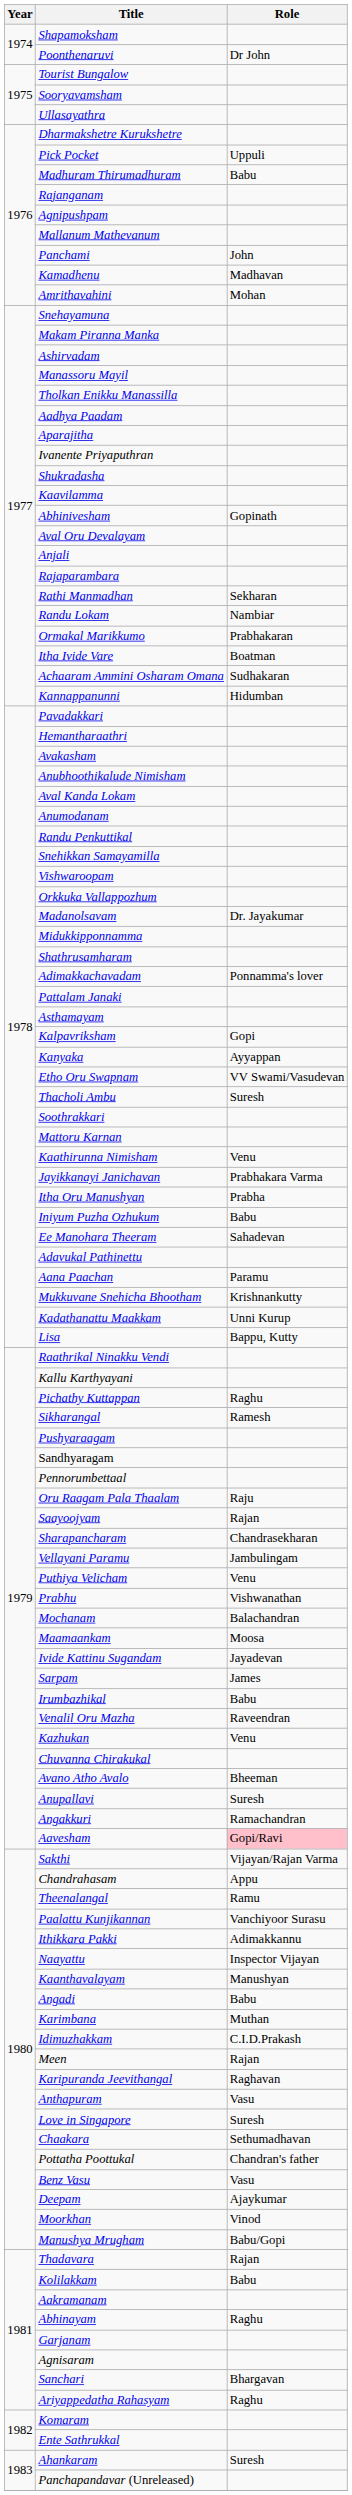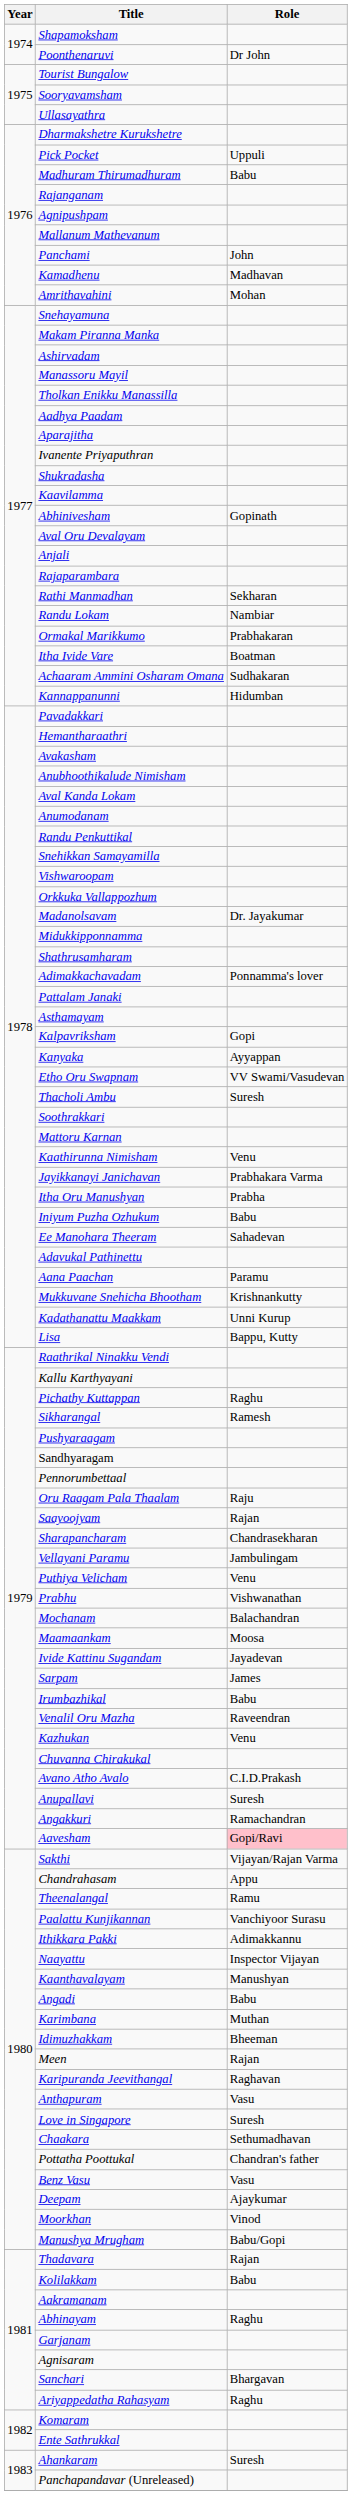 <table class="wikitable sortable">
 <tr>
 <th>Year</th>
 <th>Title</th>
 <th>Role</th>
 </tr>
 <tr>
 <td rowspan=2>1974</td>
 <td><em><a href='#'>Shapamoksham</a></em></td>
 <td></td>
 </tr>
 <tr>
 <td><em><a href='#'>Poonthenaruvi</a></em></td>
 <td>Dr John</td>
 </tr>
 <tr>
 <td rowspan=3>1975</td>
 <td><em><a href='#'>Tourist Bungalow</a></em></td>
 <td></td>
 </tr>
 <tr>
 <td><em><a href='#'>Sooryavamsham</a></em></td>
 <td></td>
 </tr>
 <tr>
 <td><em><a href='#'>Ullasayathra</a></em></td>
 <td></td>
 </tr>
 <tr>
 <td rowspan=9>1976</td>
 <td><em><a href='#'>Dharmakshetre Kurukshetre</a></em></td>
 <td></td>
 </tr>
 <tr>
 <td><em><a href='#'>Pick Pocket</a></em></td>
 <td>Uppuli</td>
 </tr>
 <tr>
 <td><em><a href='#'>Madhuram Thirumadhuram</a></em></td>
 <td>Babu</td>
 </tr>
 <tr>
 <td><em><a href='#'>Rajanganam</a></em></td>
 <td></td>
 </tr>
 <tr>
 <td><em><a href='#'>Agnipushpam</a></em></td>
 <td></td>
 </tr>
 <tr>
 <td><em><a href='#'>Mallanum Mathevanum</a></em></td>
 <td></td>
 </tr>
 <tr>
 <td><em><a href='#'>Panchami</a></em></td>
 <td>John</td>
 </tr>
 <tr>
 <td><em><a href='#'>Kamadhenu</a></em></td>
 <td>Madhavan</td>
 </tr>
 <tr>
 <td><em><a href='#'>Amrithavahini</a></em></td>
 <td>Mohan</td>
 </tr>
 <tr>
 <td rowspan=20>1977</td>
 <td><em><a href='#'>Snehayamuna</a></em></td>
 <td></td>
 </tr>
 <tr>
 <td><em><a href='#'>Makam Piranna Manka</a></em></td>
 <td></td>
 </tr>
 <tr>
 <td><em><a href='#'>Ashirvadam</a></em></td>
 <td></td>
 </tr>
 <tr>
 <td><em><a href='#'>Manassoru Mayil</a></em></td>
 <td></td>
 </tr>
 <tr>
 <td><em><a href='#'>Tholkan Enikku Manassilla</a></em></td>
 <td></td>
 </tr>
 <tr>
 <td><em><a href='#'>Aadhya Paadam</a></em></td>
 <td></td>
 </tr>
 <tr>
 <td><em><a href='#'>Aparajitha</a></em></td>
 <td></td>
 </tr>
 <tr>
 <td><em>Ivanente Priyaputhran</em></td>
 <td></td>
 </tr>
 <tr>
 <td><em><a href='#'>Shukradasha</a></em></td>
 <td></td>
 </tr>
 <tr>
 <td><em><a href='#'>Kaavilamma</a></em></td>
 <td></td>
 </tr>
 <tr>
 <td><em><a href='#'>Abhinivesham</a></em></td>
 <td>Gopinath</td>
 </tr>
 <tr>
 <td><em><a href='#'>Aval Oru Devalayam</a></em></td>
 <td></td>
 </tr>
 <tr>
 <td><em><a href='#'>Anjali</a></em></td>
 <td></td>
 </tr>
 <tr>
 <td><em><a href='#'>Rajaparambara</a></em></td>
 <td></td>
 </tr>
 <tr>
 <td><em><a href='#'>Rathi Manmadhan</a></em></td>
 <td>Sekharan</td>
 </tr>
 <tr>
 <td><em><a href='#'>Randu Lokam</a></em></td>
 <td>Nambiar</td>
 </tr>
 <tr>
 <td><em><a href='#'>Ormakal Marikkumo</a></em></td>
 <td>Prabhakaran</td>
 </tr>
 <tr>
 <td><em><a href='#'>Itha Ivide Vare</a></em></td>
 <td>Boatman</td>
 </tr>
 <tr>
 <td><em><a href='#'>Achaaram Ammini Osharam Omana</a></em></td>
 <td>Sudhakaran</td>
 </tr>
 <tr>
 <td><em><a href='#'>Kannappanunni</a></em></td>
 <td>Hidumban</td>
 </tr>
 <tr>
 <td rowspan=32>1978</td>
 <td><em><a href='#'>Pavadakkari</a></em></td>
 <td></td>
 </tr>
 <tr>
 <td><em><a href='#'>Hemantharaathri</a></em></td>
 <td></td>
 </tr>
 <tr>
 <td><em><a href='#'>Avakasham</a></em></td>
 <td></td>
 </tr>
 <tr>
 <td><em><a href='#'>Anubhoothikalude Nimisham</a></em></td>
 <td></td>
 </tr>
 <tr>
 <td><em><a href='#'>Aval Kanda Lokam</a></em></td>
 <td></td>
 </tr>
 <tr>
 <td><em><a href='#'>Anumodanam</a></em></td>
 <td></td>
 </tr>
 <tr>
 <td><em><a href='#'>Randu Penkuttikal</a></em></td>
 <td></td>
 </tr>
 <tr>
 <td><em><a href='#'>Snehikkan Samayamilla</a></em></td>
 <td></td>
 </tr>
 <tr>
 <td><em><a href='#'>Vishwaroopam</a></em></td>
 <td></td>
 </tr>
 <tr>
 <td><em><a href='#'>Orkkuka Vallappozhum</a></em></td>
 <td></td>
 </tr>
 <tr>
 <td><em><a href='#'>Madanolsavam</a></em></td>
 <td>Dr. Jayakumar</td>
 </tr>
 <tr>
 <td><em><a href='#'>Midukkipponnamma</a></em></td>
 <td></td>
 </tr>
 <tr>
 <td><em><a href='#'>Shathrusamharam</a></em></td>
 <td></td>
 </tr>
 <tr>
 <td><em><a href='#'>Adimakkachavadam</a></em></td>
 <td>Ponnamma's lover</td>
 </tr>
 <tr>
 <td><em><a href='#'>Pattalam Janaki</a></em></td>
 <td></td>
 </tr>
 <tr>
 <td><em><a href='#'>Asthamayam</a></em></td>
 <td></td>
 </tr>
 <tr>
 <td><em><a href='#'>Kalpavriksham</a></em></td>
 <td>Gopi</td>
 </tr>
 <tr>
 <td><em><a href='#'>Kanyaka</a></em></td>
 <td>Ayyappan</td>
 </tr>
 <tr>
 <td><em><a href='#'>Etho Oru Swapnam</a></em></td>
 <td>VV Swami/Vasudevan</td>
 </tr>
 <tr>
 <td><em><a href='#'>Thacholi Ambu</a></em></td>
 <td>Suresh</td>
 </tr>
 <tr>
 <td><em><a href='#'>Soothrakkari</a></em></td>
 <td></td>
 </tr>
 <tr>
 <td><em><a href='#'>Mattoru Karnan</a></em></td>
 <td></td>
 </tr>
 <tr>
 <td><em><a href='#'>Kaathirunna Nimisham</a></em></td>
 <td>Venu</td>
 </tr>
 <tr>
 <td><em><a href='#'>Jayikkanayi Janichavan</a></em></td>
 <td>Prabhakara Varma</td>
 </tr>
 <tr>
 <td><em><a href='#'>Itha Oru Manushyan</a></em></td>
 <td>Prabha</td>
 </tr>
 <tr>
 <td><em><a href='#'>Iniyum Puzha Ozhukum</a></em></td>
 <td>Babu</td>
 </tr>
 <tr>
 <td><em><a href='#'>Ee Manohara Theeram</a></em></td>
 <td>Sahadevan</td>
 </tr>
 <tr>
 <td><em><a href='#'>Adavukal Pathinettu</a></em></td>
 <td></td>
 </tr>
 <tr>
 <td><em><a href='#'>Aana Paachan</a></em></td>
 <td>Paramu</td>
 </tr>
 <tr>
 <td><em><a href='#'>Mukkuvane Snehicha Bhootham</a></em></td>
 <td>Krishnankutty</td>
 </tr>
 <tr>
 <td><em><a href='#'>Kadathanattu Maakkam</a></em></td>
 <td>Unni Kurup</td>
 </tr>
 <tr>
 <td><em><a href='#'>Lisa</a></em></td>
 <td>Bappu, Kutty</td>
 </tr>
 <tr>
 <td rowspan=25>1979</td>
 <td><em><a href='#'>Raathrikal Ninakku Vendi</a></em></td>
 <td></td>
 </tr>
 <tr>
 <td><em>Kallu Karthyayani</em></td>
 <td></td>
 </tr>
 <tr>
 <td><em><a href='#'>Pichathy Kuttappan</a></em></td>
 <td>Raghu</td>
 </tr>
 <tr>
 <td><em><a href='#'>Sikharangal</a></em></td>
 <td>Ramesh</td>
 </tr>
 <tr>
 <td><em><a href='#'>Pushyaraagam</a></em></td>
 <td></td>
 </tr>
 <tr>
 <td>Sandhyaragam</td>
 <td></td>
 </tr>
 <tr>
 <td><em>Pennorumbettaal</em></td>
 <td></td>
 </tr>
 <tr>
 <td><em><a href='#'>Oru Raagam Pala Thaalam</a></em></td>
 <td>Raju</td>
 </tr>
 <tr>
 <td><em><a href='#'>Saayoojyam</a></em></td>
 <td>Rajan</td>
 </tr>
 <tr>
 <td><em><a href='#'>Sharapancharam</a></em></td>
 <td>Chandrasekharan</td>
 </tr>
 <tr>
 <td><em><a href='#'>Vellayani Paramu</a></em></td>
 <td>Jambulingam</td>
 </tr>
 <tr>
 <td><em><a href='#'>Puthiya Velicham</a></em></td>
 <td>Venu</td>
 </tr>
 <tr>
 <td><em><a href='#'>Prabhu</a></em></td>
 <td>Vishwanathan</td>
 </tr>
 <tr>
 <td><em><a href='#'>Mochanam</a></em></td>
 <td>Balachandran</td>
 </tr>
 <tr>
 <td><em><a href='#'>Maamaankam</a></em></td>
 <td>Moosa</td>
 </tr>
 <tr>
 <td><em><a href='#'>Ivide Kattinu Sugandam</a></em></td>
 <td>Jayadevan</td>
 </tr>
 <tr>
 <td><em><a href='#'>Sarpam</a></em></td>
 <td>James</td>
 </tr>
 <tr>
 <td><em><a href='#'>Irumbazhikal</a></em></td>
 <td>Babu</td>
 </tr>
 <tr>
 <td><em><a href='#'>Venalil Oru Mazha</a></em></td>
 <td>Raveendran</td>
 </tr>
 <tr>
 <td><em><a href='#'>Kazhukan</a></em></td>
 <td>Venu</td>
 </tr>
 <tr>
 <td><em><a href='#'>Chuvanna Chirakukal</a></em></td>
 <td></td>
 </tr>
 <tr>
 <td><em><a href='#'>Avano Atho Avalo</a></em></td>
-<td>Bheeman</td>
+<td>C.I.D.Prakash</td>
 </tr>
 <tr>
 <td><em><a href='#'>Anupallavi</a></em></td>
 <td>Suresh</td>
 </tr>
 <tr>
 <td><em><a href='#'>Angakkuri</a></em></td>
 <td>Ramachandran</td>
 </tr>
 <tr>
 <td><em><a href='#'>Aavesham</a></em></td>
 <td style="background: pink;">Gopi/Ravi</td>
 </tr>
 <tr>
 <td rowspan=20>1980</td>
 <td><em><a href='#'>Sakthi</a></em></td>
 <td>Vijayan/Rajan Varma</td>
 </tr>
 <tr>
 <td><em>Chandrahasam</em></td>
 <td>Appu</td>
 </tr>
 <tr>
 <td><em><a href='#'>Theenalangal</a></em></td>
 <td>Ramu</td>
 </tr>
 <tr>
 <td><em><a href='#'>Paalattu Kunjikannan</a></em></td>
 <td>Vanchiyoor Surasu</td>
 </tr>
 <tr>
 <td><em><a href='#'>Ithikkara Pakki</a></em></td>
 <td>Adimakkannu</td>
 </tr>
 <tr>
 <td><em><a href='#'>Naayattu</a></em></td>
 <td>Inspector Vijayan</td>
 </tr>
 <tr>
 <td><em><a href='#'>Kaanthavalayam</a></em></td>
 <td>Manushyan</td>
 </tr>
 <tr>
 <td><em><a href='#'>Angadi</a></em></td>
 <td>Babu</td>
 </tr>
 <tr>
 <td><em><a href='#'>Karimbana</a></em></td>
 <td>Muthan</td>
 </tr>
 <tr>
 <td><em><a href='#'>Idimuzhakkam</a></em></td>
-<td>C.I.D.Prakash</td>
+<td>Bheeman</td>
 </tr>
 <tr>
 <td><em>Meen</em></td>
 <td>Rajan</td>
 </tr>
 <tr>
 <td><em><a href='#'>Karipuranda Jeevithangal</a></em></td>
 <td>Raghavan</td>
 </tr>
 <tr>
 <td><em><a href='#'>Anthapuram</a></em></td>
 <td>Vasu</td>
 </tr>
 <tr>
 <td><em><a href='#'>Love in Singapore</a></em></td>
 <td>Suresh</td>
 </tr>
 <tr>
 <td><em><a href='#'>Chaakara</a></em></td>
 <td>Sethumadhavan</td>
 </tr>
 <tr>
 <td><em>Pottatha Poottukal</em></td>
 <td>Chandran's father</td>
 </tr>
 <tr>
 <td><em><a href='#'>Benz Vasu</a></em></td>
 <td>Vasu</td>
 </tr>
 <tr>
 <td><em><a href='#'>Deepam</a></em></td>
 <td>Ajaykumar</td>
 </tr>
 <tr>
 <td><em><a href='#'>Moorkhan</a></em></td>
 <td>Vinod</td>
 </tr>
 <tr>
 <td><em><a href='#'>Manushya Mrugham</a></em></td>
 <td>Babu/Gopi</td>
 </tr>
 <tr>
 <td rowspan="8">1981</td>
 <td><em><a href='#'>Thadavara</a></em></td>
 <td>Rajan</td>
 </tr>
 <tr>
 <td><em><a href='#'>Kolilakkam</a></em></td>
 <td>Babu</td>
 </tr>
 <tr>
 <td><em><a href='#'>Aakramanam</a></em></td>
 <td></td>
 </tr>
 <tr>
 <td><em><a href='#'>Abhinayam</a></em></td>
 <td>Raghu</td>
 </tr>
 <tr>
 <td><em><a href='#'>Garjanam</a></em></td>
 <td></td>
 </tr>
 <tr>
 <td><em>Agnisaram</em></td>
 <td></td>
 </tr>
 <tr>
 <td><em><a href='#'>Sanchari</a></em></td>
 <td>Bhargavan</td>
 </tr>
 <tr>
 <td><em><a href='#'>Ariyappedatha Rahasyam</a></em></td>
 <td>Raghu</td>
 </tr>
 <tr>
 <td rowspan=2>1982</td>
 <td><em><a href='#'>Komaram</a></em></td>
 <td></td>
 </tr>
 <tr>
 <td><em><a href='#'>Ente Sathrukkal</a></em></td>
 <td></td>
 </tr>
 <tr>
 <td rowspan=2>1983</td>
 <td><em><a href='#'>Ahankaram</a></em></td>
 <td>Suresh</td>
 </tr>
 <tr>
 <td><em>Panchapandavar</em> (Unreleased)</td>
 <td></td>
 </tr>
 <tr>
 </tr>
 </table>
